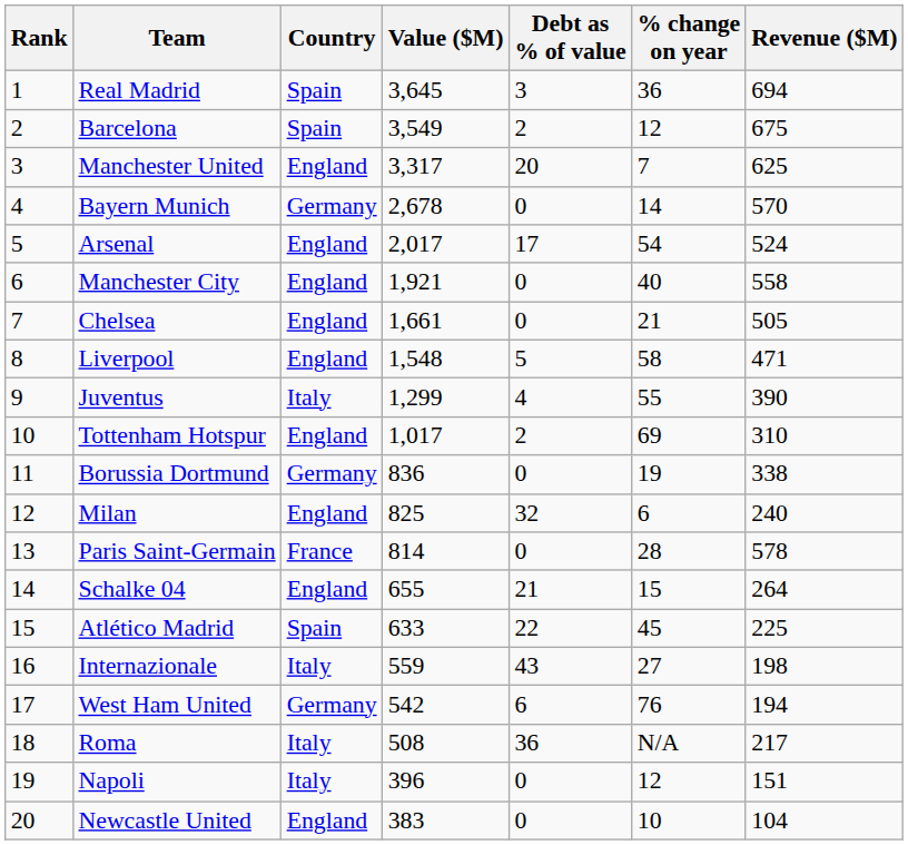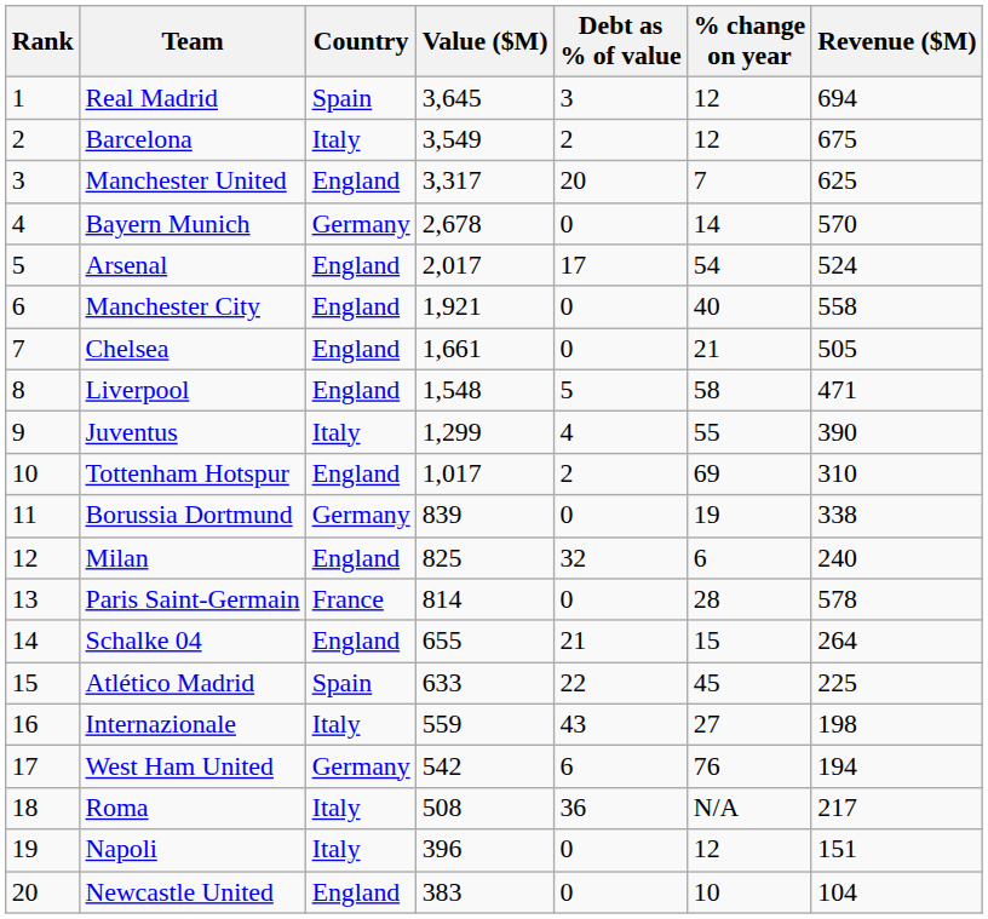 <table class="sortable wikitable">
 <tr>
 <th>Rank</th>
 <th>Team</th>
 <th>Country</th>
 <th>Value ($M)</th>
 <th>Debt as<br>% of value</th>
 <th>% change<br>on year</th>
 <th>Revenue ($M)</th>
 </tr>
 <tr>
 <td>1</td>
 <td><a href='#'>Real Madrid</a></td>
 <td> <a href='#'>Spain</a></td>
 <td>3,645</td>
 <td>3</td>
-<td>36</td>
+<td>12</td>
 <td>694</td>
 </tr>
 <tr>
 <td>2</td>
 <td><a href='#'>Barcelona</a></td>
-<td> <a href='#'>Spain</a></td>
+<td> <a href='#'>Italy</a></td>
 <td>3,549</td>
 <td>2</td>
 <td>12</td>
 <td>675</td>
 </tr>
 <tr>
 <td>3</td>
 <td><a href='#'>Manchester United</a></td>
 <td> <a href='#'>England</a></td>
 <td>3,317</td>
 <td>20</td>
 <td>7</td>
 <td>625</td>
 </tr>
 <tr>
 <td>4</td>
 <td><a href='#'>Bayern Munich</a></td>
 <td> <a href='#'>Germany</a></td>
 <td>2,678</td>
 <td>0</td>
 <td>14</td>
 <td>570</td>
 </tr>
 <tr>
 <td>5</td>
 <td><a href='#'>Arsenal</a></td>
 <td> <a href='#'>England</a></td>
 <td>2,017</td>
 <td>17</td>
 <td>54</td>
 <td>524</td>
 </tr>
 <tr>
 <td>6</td>
 <td><a href='#'>Manchester City</a></td>
 <td> <a href='#'>England</a></td>
 <td>1,921</td>
 <td>0</td>
 <td>40</td>
 <td>558</td>
 </tr>
 <tr>
 <td>7</td>
 <td><a href='#'>Chelsea</a></td>
 <td> <a href='#'>England</a></td>
 <td>1,661</td>
 <td>0</td>
 <td>21</td>
 <td>505</td>
 </tr>
 <tr>
 <td>8</td>
 <td><a href='#'>Liverpool</a></td>
 <td> <a href='#'>England</a></td>
 <td>1,548</td>
 <td>5</td>
 <td>58</td>
 <td>471</td>
 </tr>
 <tr>
 <td>9</td>
 <td><a href='#'>Juventus</a></td>
 <td> <a href='#'>Italy</a></td>
 <td>1,299</td>
 <td>4</td>
 <td>55</td>
 <td>390</td>
 </tr>
 <tr>
 <td>10</td>
 <td><a href='#'>Tottenham Hotspur</a></td>
 <td> <a href='#'>England</a></td>
 <td>1,017</td>
 <td>2</td>
 <td>69</td>
 <td>310</td>
 </tr>
 <tr>
 <td>11</td>
 <td><a href='#'>Borussia Dortmund</a></td>
 <td> <a href='#'>Germany</a></td>
-<td>836</td>
+<td>839</td>
 <td>0</td>
 <td>19</td>
 <td>338</td>
 </tr>
 <tr>
 <td>12</td>
 <td><a href='#'>Milan</a></td>
 <td> <a href='#'>England</a></td>
 <td>825</td>
 <td>32</td>
 <td>6</td>
 <td>240</td>
 </tr>
 <tr>
 <td>13</td>
 <td><a href='#'>Paris Saint-Germain</a></td>
 <td> <a href='#'>France</a></td>
 <td>814</td>
 <td>0</td>
 <td>28</td>
 <td>578</td>
 </tr>
 <tr>
 <td>14</td>
 <td><a href='#'>Schalke 04</a></td>
 <td> <a href='#'>England</a></td>
 <td>655</td>
 <td>21</td>
 <td>15</td>
 <td>264</td>
 </tr>
 <tr>
 <td>15</td>
 <td><a href='#'>Atlético Madrid</a></td>
 <td> <a href='#'>Spain</a></td>
 <td>633</td>
 <td>22</td>
 <td>45</td>
 <td>225</td>
 </tr>
 <tr>
 <td>16</td>
 <td><a href='#'>Internazionale</a></td>
 <td> <a href='#'>Italy</a></td>
 <td>559</td>
 <td>43</td>
 <td>27</td>
 <td>198</td>
 </tr>
 <tr>
 <td>17</td>
 <td><a href='#'>West Ham United</a></td>
 <td> <a href='#'>Germany</a></td>
 <td>542</td>
 <td>6</td>
 <td>76</td>
 <td>194</td>
 </tr>
 <tr>
 <td>18</td>
 <td><a href='#'>Roma</a></td>
 <td> <a href='#'>Italy</a></td>
 <td>508</td>
 <td>36</td>
 <td>N/A</td>
 <td>217</td>
 </tr>
 <tr>
 <td>19</td>
 <td><a href='#'>Napoli</a></td>
 <td> <a href='#'>Italy</a></td>
 <td>396</td>
 <td>0</td>
 <td>12</td>
 <td>151</td>
 </tr>
 <tr>
 <td>20</td>
 <td><a href='#'>Newcastle United</a></td>
 <td> <a href='#'>England</a></td>
 <td>383</td>
 <td>0</td>
 <td>10</td>
 <td>104</td>
 </tr>
 </table>
